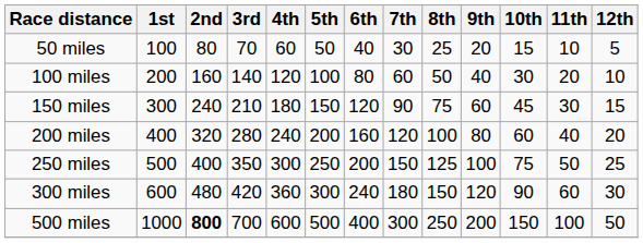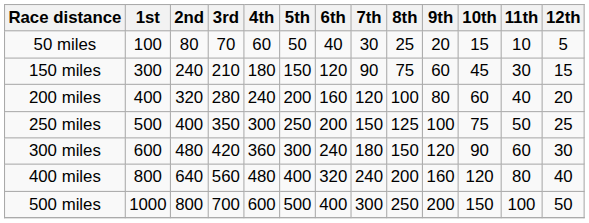 <table class="wikitable" style="text-align:center">
 <tr>
 <th>Race distance</th>
 <th>1st</th>
 <th>2nd</th>
 <th>3rd</th>
 <th>4th</th>
 <th>5th</th>
 <th>6th</th>
 <th>7th</th>
 <th>8th</th>
 <th>9th</th>
 <th>10th</th>
 <th>11th</th>
 <th>12th</th>
 </tr>
 <tr>
 <td>50 miles</td>
 <td>100</td>
 <td>80</td>
 <td>70</td>
 <td>60</td>
 <td>50</td>
 <td>40</td>
 <td>30</td>
 <td>25</td>
 <td>20</td>
 <td>15</td>
 <td>10</td>
 <td>5</td>
-</tr>
-<tr>
-<td>100 miles</td>
-<td>200</td>
-<td>160</td>
-<td>140</td>
-<td>120</td>
-<td>100</td>
-<td>80</td>
-<td>60</td>
-<td>50</td>
-<td>40</td>
-<td>30</td>
-<td>20</td>
-<td>10</td>
 </tr>
 <tr>
 <td>150 miles</td>
 <td>300</td>
 <td>240</td>
 <td>210</td>
 <td>180</td>
 <td>150</td>
 <td>120</td>
 <td>90</td>
 <td>75</td>
 <td>60</td>
 <td>45</td>
 <td>30</td>
 <td>15</td>
 </tr>
 <tr>
 <td>200 miles</td>
 <td>400</td>
 <td>320</td>
 <td>280</td>
 <td>240</td>
 <td>200</td>
 <td>160</td>
 <td>120</td>
 <td>100</td>
 <td>80</td>
 <td>60</td>
 <td>40</td>
 <td>20</td>
 </tr>
 <tr>
 <td>250 miles</td>
 <td>500</td>
 <td>400</td>
 <td>350</td>
 <td>300</td>
 <td>250</td>
 <td>200</td>
 <td>150</td>
 <td>125</td>
 <td>100</td>
 <td>75</td>
 <td>50</td>
 <td>25</td>
 </tr>
 <tr>
 <td>300 miles</td>
 <td>600</td>
 <td>480</td>
 <td>420</td>
 <td>360</td>
 <td>300</td>
 <td>240</td>
 <td>180</td>
 <td>150</td>
 <td>120</td>
 <td>90</td>
 <td>60</td>
 <td>30</td>
 </tr>
 <tr>
+<td>400 miles</td>
+<td>800</td>
+<td>640</td>
+<td>560</td>
+<td>480</td>
+<td>400</td>
+<td>320</td>
+<td>240</td>
+<td>200</td>
+<td>160</td>
+<td>120</td>
+<td>80</td>
+<td>40</td>
+</tr>
+<tr>
 <td>500 miles</td>
 <td>1000</td>
-<td><strong>800</strong></td>
+<td>800</td>
 <td>700</td>
 <td>600</td>
 <td>500</td>
 <td>400</td>
 <td>300</td>
 <td>250</td>
 <td>200</td>
 <td>150</td>
 <td>100</td>
 <td>50</td>
 </tr>
 <tr>
 </tr>
 </table>
